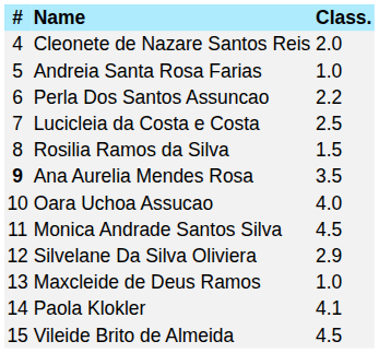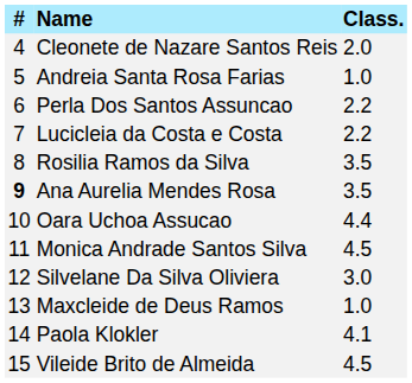 <table border=0 cellpadding=2 cellspacing=0  |- bgcolor=#F2F2F2 style="text-align:center; font-size:90%;">
 <tr bgcolor=#ADEBFD>
 <th>#</th>
 <th align=left>Name</th>
 <th align=left>Class.</th>
 </tr>
 <tr>
 <td>4</td>
 <td align=left>Cleonete de Nazare Santos Reis</td>
 <td align=left>2.0</td>
 </tr>
 <tr>
 <td>5</td>
 <td align=left>Andreia Santa Rosa Farias</td>
 <td align=left>1.0</td>
 </tr>
 <tr>
 <td>6</td>
 <td align=left>Perla Dos Santos Assuncao</td>
 <td align=left>2.2</td>
 </tr>
 <tr>
 <td>7</td>
 <td align=left>Lucicleia da Costa e Costa</td>
-<td align=left>2.5</td>
+<td align=left>2.2</td>
 </tr>
 <tr>
 <td>8</td>
 <td align=left>Rosilia Ramos da Silva</td>
-<td align=left>1.5</td>
+<td align=left>3.5</td>
 </tr>
 <tr>
 <td><strong>9</strong></td>
 <td align=left>Ana Aurelia Mendes Rosa</td>
 <td align=left>3.5</td>
 </tr>
 <tr>
 <td>10</td>
 <td align=left>Oara Uchoa Assucao</td>
-<td align=left>4.0</td>
+<td align=left>4.4</td>
 </tr>
 <tr>
 <td>11</td>
 <td align=left>Monica Andrade Santos Silva</td>
 <td align=left>4.5</td>
 </tr>
 <tr>
 <td>12</td>
 <td align=left>Silvelane Da Silva Oliviera</td>
-<td align=left>2.9</td>
+<td align=left>3.0</td>
 </tr>
 <tr>
 <td>13</td>
 <td align=left>Maxcleide de Deus Ramos</td>
 <td align=left>1.0</td>
 </tr>
 <tr>
 <td>14</td>
 <td align=left>Paola Klokler</td>
 <td align=left>4.1</td>
 </tr>
 <tr>
 <td>15</td>
 <td align=left>Vileide Brito de Almeida</td>
 <td align=left>4.5</td>
 </tr>
 </table>
